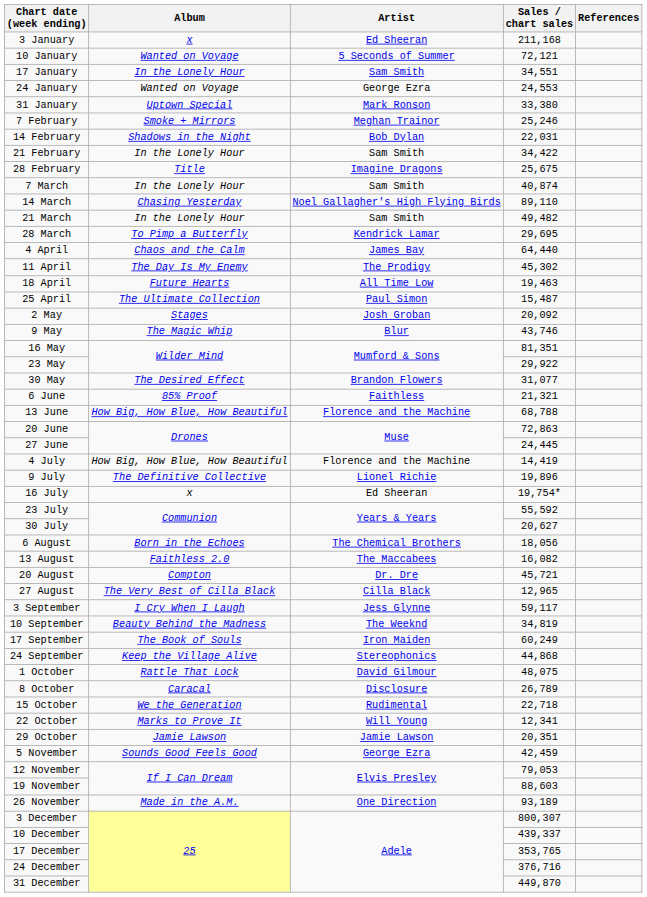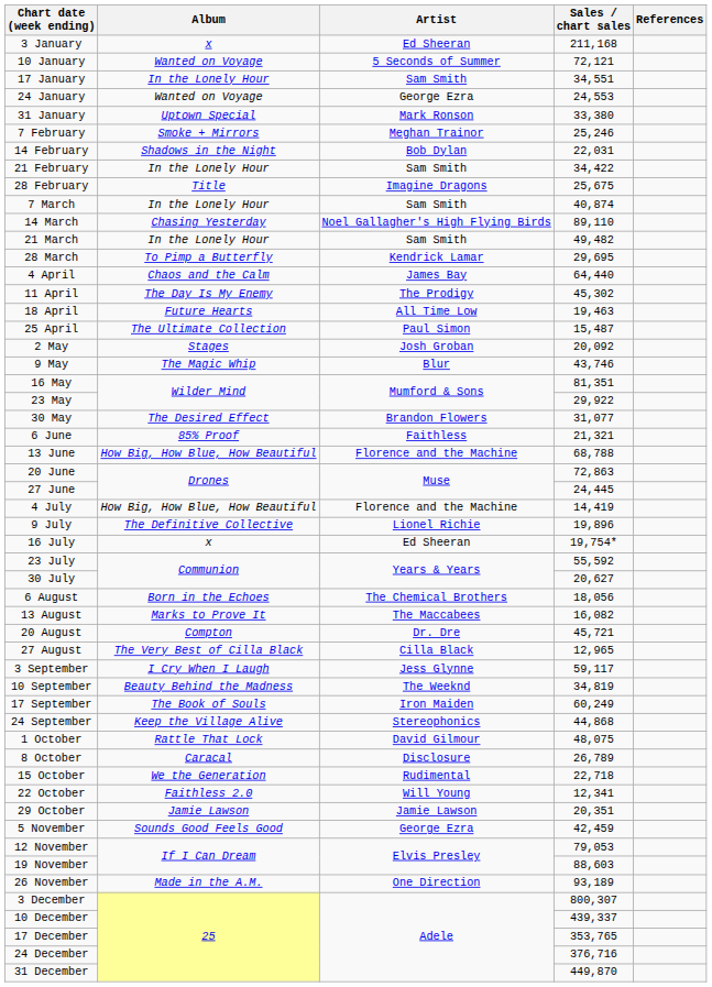 <table class="wikitable" style="font-size:97%; text-align:center;">
 <tr>
 <th>Chart date<br>(week ending)</th>
 <th>Album</th>
 <th>Artist</th>
 <th>Sales / <br>chart sales</th>
 <th>References</th>
 </tr>
 <tr>
 <td>3 January</td>
 <td><em><a href='#'>x</a></em></td>
 <td><a href='#'>Ed Sheeran</a></td>
 <td>211,168</td>
 <td></td>
 </tr>
 <tr>
 <td>10 January</td>
 <td><em><a href='#'>Wanted on Voyage</a></em></td>
 <td><a href='#'>5 Seconds of Summer</a></td>
 <td>72,121</td>
 <td></td>
 </tr>
 <tr>
 <td>17 January</td>
 <td><em><a href='#'>In the Lonely Hour</a></em></td>
 <td><a href='#'>Sam Smith</a></td>
 <td>34,551</td>
 <td></td>
 </tr>
 <tr>
 <td>24 January</td>
 <td><em>Wanted on Voyage</em></td>
 <td>George Ezra</td>
 <td>24,553</td>
 <td></td>
 </tr>
 <tr>
 <td>31 January</td>
 <td><em><a href='#'>Uptown Special</a></em></td>
 <td><a href='#'>Mark Ronson</a></td>
 <td>33,380</td>
 <td></td>
 </tr>
 <tr>
 <td>7 February</td>
 <td><em><a href='#'>Smoke + Mirrors</a></em></td>
 <td><a href='#'>Meghan Trainor</a></td>
 <td>25,246</td>
 <td></td>
 </tr>
 <tr>
 <td>14 February</td>
 <td><em><a href='#'>Shadows in the Night</a></em></td>
 <td><a href='#'>Bob Dylan</a></td>
 <td>22,031</td>
 <td></td>
 </tr>
 <tr>
 <td>21 February</td>
 <td><em>In the Lonely Hour</em></td>
 <td>Sam Smith</td>
 <td>34,422</td>
 <td></td>
 </tr>
 <tr>
 <td>28 February</td>
 <td><em><a href='#'>Title</a></em></td>
 <td><a href='#'>Imagine Dragons</a></td>
 <td>25,675</td>
 <td></td>
 </tr>
 <tr>
 <td>7 March</td>
 <td><em>In the Lonely Hour</em></td>
 <td>Sam Smith</td>
 <td>40,874</td>
 <td></td>
 </tr>
 <tr>
 <td>14 March</td>
 <td><em><a href='#'>Chasing Yesterday</a></em></td>
 <td><a href='#'>Noel Gallagher's High Flying Birds</a></td>
 <td>89,110</td>
 <td></td>
 </tr>
 <tr>
 <td>21 March</td>
 <td><em>In the Lonely Hour</em></td>
 <td>Sam Smith</td>
 <td>49,482</td>
 <td></td>
 </tr>
 <tr>
 <td>28 March</td>
 <td><em><a href='#'>To Pimp a Butterfly</a></em></td>
 <td><a href='#'>Kendrick Lamar</a></td>
 <td>29,695</td>
 <td></td>
 </tr>
 <tr>
 <td>4 April</td>
 <td><em><a href='#'>Chaos and the Calm</a></em></td>
 <td><a href='#'>James Bay</a></td>
 <td>64,440</td>
 <td></td>
 </tr>
 <tr>
 <td>11 April</td>
 <td><em><a href='#'>The Day Is My Enemy</a></em></td>
 <td><a href='#'>The Prodigy</a></td>
 <td>45,302</td>
 <td></td>
 </tr>
 <tr>
 <td>18 April</td>
 <td><em><a href='#'>Future Hearts</a></em></td>
 <td><a href='#'>All Time Low</a></td>
 <td>19,463</td>
 <td></td>
 </tr>
 <tr>
 <td>25 April</td>
 <td><em><a href='#'>The Ultimate Collection</a></em></td>
 <td><a href='#'>Paul Simon</a></td>
 <td>15,487</td>
 <td></td>
 </tr>
 <tr>
 <td>2 May</td>
 <td><em><a href='#'>Stages</a></em></td>
 <td><a href='#'>Josh Groban</a></td>
 <td>20,092</td>
 <td></td>
 </tr>
 <tr>
 <td>9 May</td>
 <td><em><a href='#'>The Magic Whip</a></em></td>
 <td><a href='#'>Blur</a></td>
 <td>43,746</td>
 <td></td>
 </tr>
 <tr>
 <td>16 May</td>
 <td rowspan="2"><em><a href='#'>Wilder Mind</a></em></td>
 <td rowspan="2"><a href='#'>Mumford & Sons</a></td>
 <td>81,351</td>
 <td></td>
 </tr>
 <tr>
 <td>23 May</td>
 <td>29,922</td>
 <td></td>
 </tr>
 <tr>
 <td>30 May</td>
 <td><em><a href='#'>The Desired Effect</a></em></td>
 <td><a href='#'>Brandon Flowers</a></td>
 <td>31,077</td>
 <td></td>
 </tr>
 <tr>
 <td>6 June</td>
 <td><em><a href='#'>85% Proof</a></em></td>
 <td><a href='#'>Faithless</a></td>
 <td>21,321</td>
 <td></td>
 </tr>
 <tr>
 <td>13 June</td>
 <td><em><a href='#'>How Big, How Blue, How Beautiful</a></em></td>
 <td><a href='#'>Florence and the Machine</a></td>
 <td>68,788</td>
 <td></td>
 </tr>
 <tr>
 <td>20 June</td>
 <td rowspan="2"><em><a href='#'>Drones</a></em></td>
 <td rowspan="2"><a href='#'>Muse</a></td>
 <td>72,863</td>
 <td></td>
 </tr>
 <tr>
 <td>27 June</td>
 <td>24,445</td>
 <td></td>
 </tr>
 <tr>
 <td>4 July</td>
 <td><em>How Big, How Blue, How Beautiful</em></td>
 <td>Florence and the Machine</td>
 <td>14,419</td>
 <td></td>
 </tr>
 <tr>
 <td>9 July</td>
 <td><em><a href='#'>The Definitive Collective</a></em></td>
 <td><a href='#'>Lionel Richie</a></td>
 <td>19,896</td>
 <td></td>
 </tr>
 <tr>
 <td>16 July</td>
 <td><em>x</em></td>
 <td>Ed Sheeran</td>
 <td>19,754*</td>
 <td></td>
 </tr>
 <tr>
 <td>23 July</td>
 <td rowspan="2"><em><a href='#'>Communion</a></em></td>
 <td rowspan="2"><a href='#'>Years & Years</a></td>
 <td>55,592</td>
 <td></td>
 </tr>
 <tr>
 <td>30 July</td>
 <td>20,627</td>
 <td></td>
 </tr>
 <tr>
 <td>6 August</td>
 <td><em><a href='#'>Born in the Echoes</a></em></td>
 <td><a href='#'>The Chemical Brothers</a></td>
 <td>18,056</td>
 <td></td>
 </tr>
 <tr>
 <td>13 August</td>
-<td><em><a href='#'>Faithless 2.0</a></em></td>
+<td><em><a href='#'>Marks to Prove It</a></em></td>
 <td><a href='#'>The Maccabees</a></td>
 <td>16,082</td>
 <td></td>
 </tr>
 <tr>
 <td>20 August</td>
 <td><em><a href='#'>Compton</a></em></td>
 <td><a href='#'>Dr. Dre</a></td>
 <td>45,721</td>
 <td></td>
 </tr>
 <tr>
 <td>27 August</td>
 <td><em><a href='#'>The Very Best of Cilla Black</a></em></td>
 <td><a href='#'>Cilla Black</a></td>
 <td>12,965</td>
 <td></td>
 </tr>
 <tr>
 <td>3 September</td>
 <td><em><a href='#'>I Cry When I Laugh</a></em></td>
 <td><a href='#'>Jess Glynne</a></td>
 <td>59,117</td>
 <td></td>
 </tr>
 <tr>
 <td>10 September</td>
 <td><em><a href='#'>Beauty Behind the Madness</a></em></td>
 <td><a href='#'>The Weeknd</a></td>
 <td>34,819</td>
 <td></td>
 </tr>
 <tr>
 <td>17 September</td>
 <td><em><a href='#'>The Book of Souls</a></em></td>
 <td><a href='#'>Iron Maiden</a></td>
 <td>60,249</td>
 <td></td>
 </tr>
 <tr>
 <td>24 September</td>
 <td><em><a href='#'>Keep the Village Alive</a></em></td>
 <td><a href='#'>Stereophonics</a></td>
 <td>44,868</td>
 <td></td>
 </tr>
 <tr>
 <td>1 October</td>
 <td><em><a href='#'>Rattle That Lock</a></em></td>
 <td><a href='#'>David Gilmour</a></td>
 <td>48,075</td>
 <td></td>
 </tr>
 <tr>
 <td>8 October</td>
 <td><em><a href='#'>Caracal</a></em></td>
 <td><a href='#'>Disclosure</a></td>
 <td>26,789</td>
 <td></td>
 </tr>
 <tr>
 <td>15 October</td>
 <td><em><a href='#'>We the Generation</a></em></td>
 <td><a href='#'>Rudimental</a></td>
 <td>22,718</td>
 <td></td>
 </tr>
 <tr>
 <td>22 October</td>
-<td><em><a href='#'>Marks to Prove It</a></em></td>
+<td><em><a href='#'>Faithless 2.0</a></em></td>
 <td><a href='#'>Will Young</a></td>
 <td>12,341</td>
 <td></td>
 </tr>
 <tr>
 <td>29 October</td>
 <td><em><a href='#'>Jamie Lawson</a></em></td>
 <td><a href='#'>Jamie Lawson</a></td>
 <td>20,351</td>
 <td></td>
 </tr>
 <tr>
 <td>5 November</td>
 <td><em><a href='#'>Sounds Good Feels Good</a></em></td>
 <td><a href='#'>George Ezra</a></td>
 <td>42,459</td>
 <td></td>
 </tr>
 <tr>
 <td>12 November</td>
 <td rowspan="2"><em><a href='#'>If I Can Dream</a></em></td>
 <td rowspan="2"><a href='#'>Elvis Presley</a></td>
 <td>79,053</td>
 <td></td>
 </tr>
 <tr>
 <td>19 November</td>
 <td>88,603</td>
 <td></td>
 </tr>
 <tr>
 <td>26 November</td>
 <td><em><a href='#'>Made in the A.M.</a></em></td>
 <td><a href='#'>One Direction</a></td>
 <td>93,189</td>
 <td></td>
 </tr>
 <tr>
 <td>3 December</td>
 <td bgcolor=#FFFF99 rowspan="5"><em><a href='#'>25</a></em> </td>
 <td rowspan="5"><a href='#'>Adele</a></td>
 <td>800,307</td>
 <td></td>
 </tr>
 <tr>
 <td>10 December</td>
 <td>439,337</td>
 <td></td>
 </tr>
 <tr>
 <td>17 December</td>
 <td>353,765</td>
 <td></td>
 </tr>
 <tr>
 <td>24 December</td>
 <td>376,716</td>
 <td></td>
 </tr>
 <tr>
 <td>31 December</td>
 <td>449,870</td>
 <td></td>
 </tr>
 </table>
